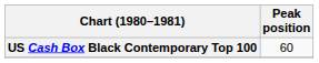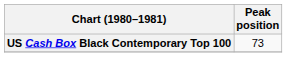 <table class="wikitable sortable plainrowheaders" style="text-align:center">
 <tr>
 <th scope="col">Chart (1980–1981)</th>
 <th scope="col">Peak<br>position</th>
 </tr>
 <tr>
 <th scope="row">US <em><a href='#'>Cash Box</a></em> Black Contemporary Top 100</th>
-<td>60</td>
+<td>73</td>
 </tr>
 <tr>
 </tr>
 </table>
